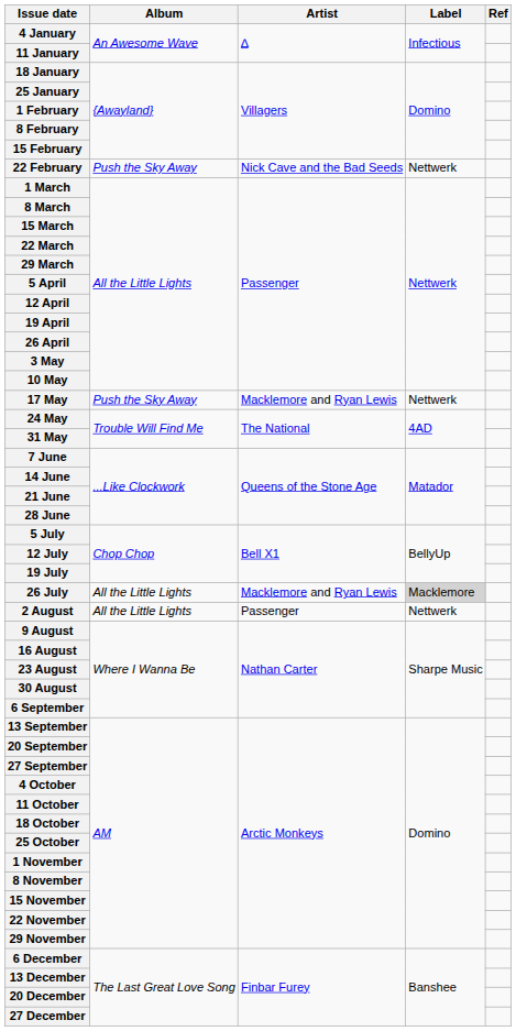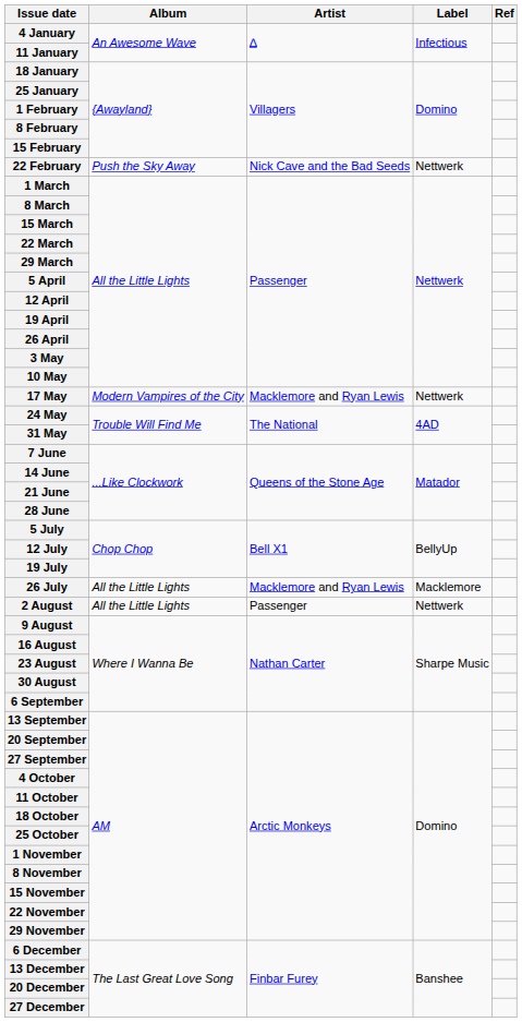 <table class="wikitable plainrowheaders" style="text-align:left">
 <tr>
 <th scope="col">Issue date</th>
 <th scope="col">Album</th>
 <th scope="col">Artist</th>
 <th scope="col">Label</th>
 <th scope="col">Ref</th>
 </tr>
 <tr>
 <th scope="row">4 January</th>
 <td rowspan="2"><em><a href='#'>An Awesome Wave</a></em></td>
 <td rowspan="2"><a href='#'>∆</a></td>
 <td rowspan="2"><a href='#'>Infectious</a></td>
 <td style="text-align:center"></td>
 </tr>
 <tr>
 <th scope="row">11 January</th>
 <td style="text-align:center"></td>
 </tr>
 <tr>
 <th scope="row">18 January</th>
 <td rowspan="5"><em><a href='#'>{Awayland}</a></em></td>
 <td rowspan="5"><a href='#'>Villagers</a></td>
 <td rowspan="5"><a href='#'>Domino</a></td>
 <td style="text-align:center"></td>
 </tr>
 <tr>
 <th scope="row">25 January</th>
 <td style="text-align:center"></td>
 </tr>
 <tr>
 <th scope="row">1 February</th>
 <td style="text-align:center"></td>
 </tr>
 <tr>
 <th scope="row">8 February</th>
 <td style="text-align:center"></td>
 </tr>
 <tr>
 <th scope="row">15 February</th>
 <td style="text-align:center"></td>
 </tr>
 <tr>
 <th scope="row">22 February</th>
 <td><em><a href='#'>Push the Sky Away</a></em></td>
 <td><a href='#'>Nick Cave and the Bad Seeds</a></td>
 <td>Nettwerk</td>
 <td style="text-align:center"></td>
 </tr>
 <tr>
 <th scope="row">1 March</th>
 <td rowspan="11"><em><a href='#'>All the Little Lights</a></em></td>
 <td rowspan="11"><a href='#'>Passenger</a></td>
 <td rowspan="11"><a href='#'>Nettwerk</a></td>
 <td style="text-align:center"></td>
 </tr>
 <tr>
 <th scope="row">8 March</th>
 <td style="text-align:center"></td>
 </tr>
 <tr>
 <th scope="row">15 March</th>
 <td style="text-align:center"></td>
 </tr>
 <tr>
 <th scope="row">22 March</th>
 <td style="text-align:center"></td>
 </tr>
 <tr>
 <th scope="row">29 March</th>
 <td style="text-align:center"></td>
 </tr>
 <tr>
 <th scope="row">5 April</th>
 <td style="text-align:center"></td>
 </tr>
 <tr>
 <th scope="row">12 April</th>
 <td style="text-align:center"></td>
 </tr>
 <tr>
 <th scope="row">19 April</th>
 <td style="text-align:center"></td>
 </tr>
 <tr>
 <th scope="row">26 April</th>
 <td style="text-align:center"></td>
 </tr>
 <tr>
 <th scope="row">3 May</th>
 <td style="text-align:center"></td>
 </tr>
 <tr>
 <th scope="row">10 May</th>
 <td style="text-align:center"></td>
 </tr>
 <tr>
 <th scope="row">17 May</th>
-<td><em><a href='#'>Push the Sky Away</a></em></td>
+<td><em><a href='#'>Modern Vampires of the City</a></em></td>
 <td><a href='#'>Macklemore</a> and <a href='#'>Ryan Lewis</a></td>
 <td>Nettwerk</td>
 <td style="text-align:center"></td>
 </tr>
 <tr>
 <th scope="row">24 May</th>
 <td rowspan="2"><em><a href='#'>Trouble Will Find Me</a></em></td>
 <td rowspan="2"><a href='#'>The National</a></td>
 <td rowspan="2"><a href='#'>4AD</a></td>
 <td style="text-align:center"></td>
 </tr>
 <tr>
 <th scope="row">31 May</th>
 <td style="text-align:center"></td>
 </tr>
 <tr>
 <th scope="row">7 June</th>
 <td rowspan="4"><em><a href='#'>...Like Clockwork</a></em></td>
 <td rowspan="4"><a href='#'>Queens of the Stone Age</a></td>
 <td rowspan="4"><a href='#'>Matador</a></td>
 <td style="text-align:center"></td>
 </tr>
 <tr>
 <th scope="row">14 June</th>
 <td style="text-align:center"></td>
 </tr>
 <tr>
 <th scope="row">21 June</th>
 <td style="text-align:center"></td>
 </tr>
 <tr>
 <th scope="row">28 June</th>
 <td style="text-align:center"></td>
 </tr>
 <tr>
 <th scope="row">5 July</th>
 <td rowspan="3"><em><a href='#'>Chop Chop</a></em></td>
 <td rowspan="3"><a href='#'>Bell X1</a></td>
 <td rowspan="3">BellyUp</td>
 <td style="text-align:center"></td>
 </tr>
 <tr>
 <th scope="row">12 July</th>
 <td style="text-align:center"></td>
 </tr>
 <tr>
 <th scope="row">19 July</th>
 <td style="text-align:center"></td>
 </tr>
 <tr>
 <th scope="row">26 July</th>
 <td><em>All the Little Lights</em></td>
 <td><a href='#'>Macklemore</a> and <a href='#'>Ryan Lewis</a></td>
-<td style="background: lightgrey;">Macklemore</td>
+<td>Macklemore</td>
 <td style="text-align:center"></td>
 </tr>
 <tr>
 <th scope="row">2 August</th>
 <td><em>All the Little Lights</em></td>
 <td>Passenger</td>
 <td>Nettwerk</td>
 <td style="text-align:center"></td>
 </tr>
 <tr>
 <th scope="row">9 August</th>
 <td rowspan="5"><em>Where I Wanna Be</em></td>
 <td rowspan="5"><a href='#'>Nathan Carter</a></td>
 <td rowspan="5">Sharpe Music</td>
 <td style="text-align:center"></td>
 </tr>
 <tr>
 <th scope="row">16 August</th>
 <td style="text-align:center"></td>
 </tr>
 <tr>
 <th scope="row">23 August</th>
 <td style="text-align:center"></td>
 </tr>
 <tr>
 <th scope="row">30 August</th>
 <td style="text-align:center"></td>
 </tr>
 <tr>
 <th scope="row">6 September</th>
 <td style="text-align:center"></td>
 </tr>
 <tr>
 <th scope="row">13 September</th>
 <td rowspan="12"><em><a href='#'>AM</a></em></td>
 <td rowspan="12"><a href='#'>Arctic Monkeys</a></td>
 <td rowspan="12">Domino</td>
 <td style="text-align:center"></td>
 </tr>
 <tr>
 <th scope="row">20 September</th>
 <td style="text-align:center"></td>
 </tr>
 <tr>
 <th scope="row">27 September</th>
 <td style="text-align:center"></td>
 </tr>
 <tr>
 <th scope="row">4 October</th>
 <td style="text-align:center"></td>
 </tr>
 <tr>
 <th scope="row">11 October</th>
 <td style="text-align:center"></td>
 </tr>
 <tr>
 <th scope="row">18 October</th>
 <td style="text-align:center"></td>
 </tr>
 <tr>
 <th scope="row">25 October</th>
 <td style="text-align:center"></td>
 </tr>
 <tr>
 <th scope="row">1 November</th>
 <td style="text-align:center"></td>
 </tr>
 <tr>
 <th scope="row">8 November</th>
 <td style="text-align:center"></td>
 </tr>
 <tr>
 <th scope="row">15 November</th>
 <td style="text-align:center"></td>
 </tr>
 <tr>
 <th scope="row">22 November</th>
 <td style="text-align:center"></td>
 </tr>
 <tr>
 <th scope="row">29 November</th>
 <td style="text-align:center"></td>
 </tr>
 <tr>
 <th scope="row">6 December</th>
 <td rowspan="4"><em>The Last Great Love Song</em></td>
 <td rowspan="4"><a href='#'>Finbar Furey</a></td>
 <td rowspan="4">Banshee</td>
 <td style="text-align:center"></td>
 </tr>
 <tr>
 <th scope="row">13 December</th>
 <td style="text-align:center"></td>
 </tr>
 <tr>
 <th scope="row">20 December</th>
 <td style="text-align:center"></td>
 </tr>
 <tr>
 <th scope="row">27 December</th>
 <td style="text-align:center"></td>
 </tr>
 </table>
